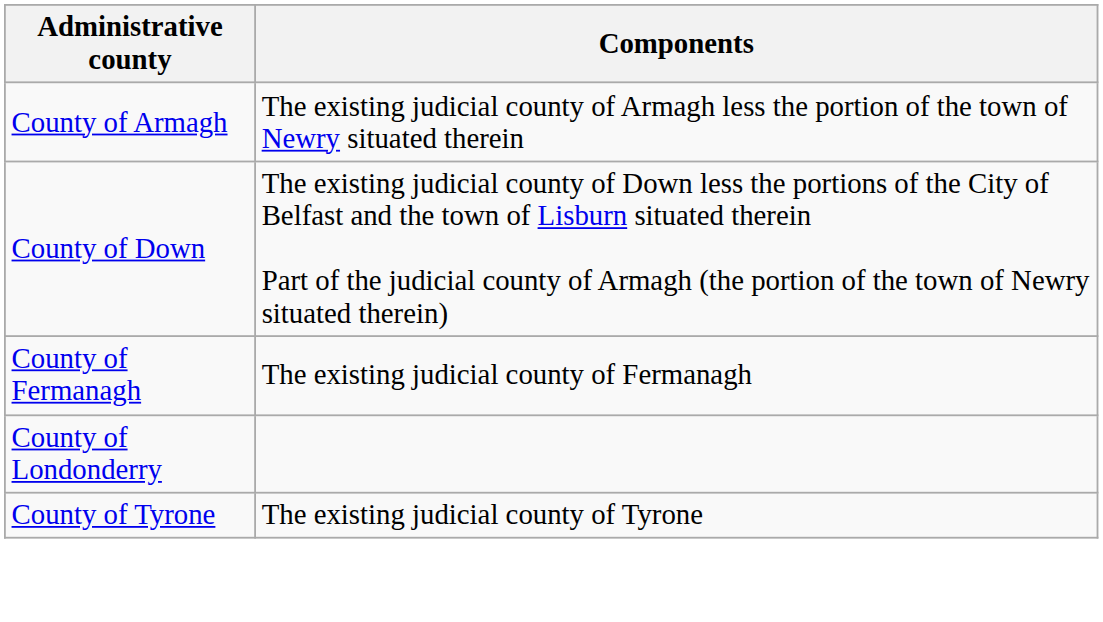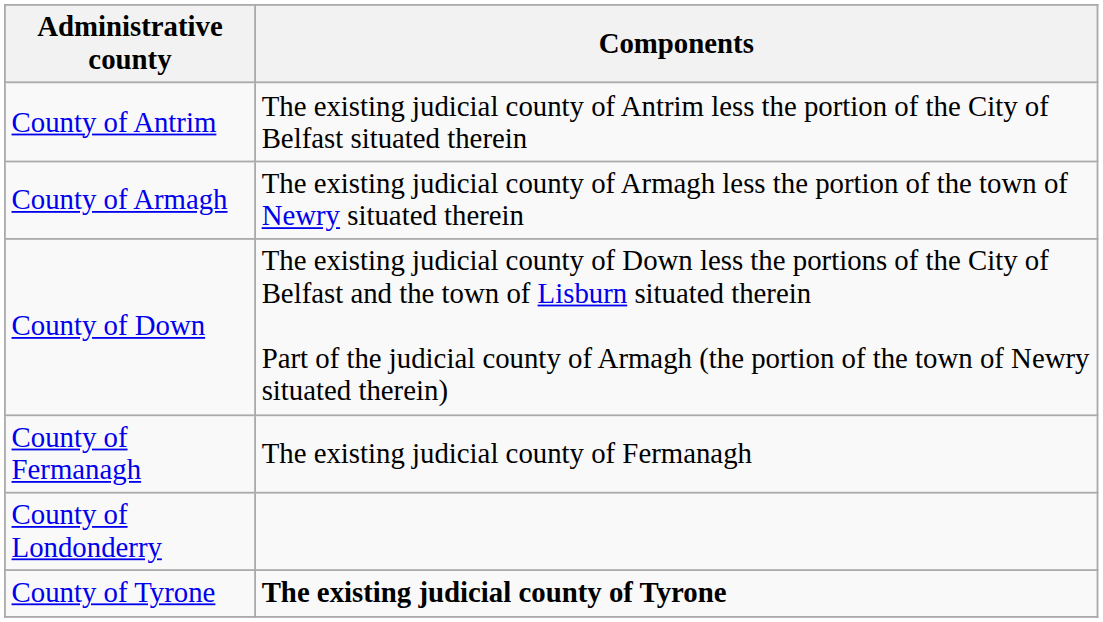 <table class="wikitable">
 <tr>
 <th>Administrative county</th>
 <th>Components</th>
+</tr>
+<tr>
+<td><a href='#'>County of Antrim</a></td>
+<td>The existing judicial county of Antrim less the portion of the City of Belfast situated therein</td>
 </tr>
 <tr>
 <td><a href='#'>County of Armagh</a></td>
 <td>The existing judicial county of Armagh less the portion of the town of <a href='#'>Newry</a> situated therein</td>
 </tr>
 <tr>
 <td><a href='#'>County of Down</a></td>
 <td>The existing judicial county of Down less the portions of the City of Belfast and the town of <a href='#'>Lisburn</a> situated therein<br><br>Part of the judicial county of Armagh (the portion of the town of Newry situated therein)</td>
 </tr>
 <tr>
 <td><a href='#'>County of Fermanagh</a></td>
 <td>The existing judicial county of Fermanagh</td>
 </tr>
 <tr>
 <td><a href='#'>County of Londonderry</a></td>
 <td></td>
 </tr>
 <tr>
 <td><a href='#'>County of Tyrone</a></td>
-<td>The existing judicial county of Tyrone</td>
+<td><strong>The existing judicial county of Tyrone</strong></td>
 </tr>
 </table>
